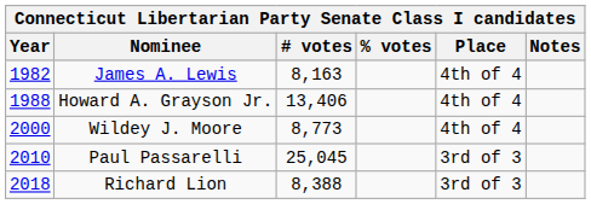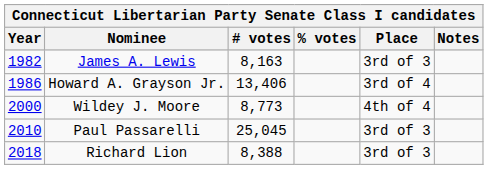 <table class=wikitable style="text-align:center;">
 <tr style="background:lightgrey;">
 <th colspan="9">Connecticut Libertarian Party Senate Class I candidates</th>
 </tr>
 <tr style="background:lightgrey;">
 <th>Year</th>
 <th>Nominee</th>
 <th># votes</th>
 <th>% votes</th>
 <th>Place</th>
 <th>Notes</th>
 </tr>
 <tr>
 <td><a href='#'>1982</a></td>
 <td><a href='#'>James A. Lewis</a></td>
 <td>8,163</td>
 <td></td>
-<td>4th of 4</td>
+<td>3rd of 3</td>
 <td></td>
 </tr>
 <tr>
-<td><a href='#'>1988</a></td>
+<td><a href='#'>1986</a></td>
 <td>Howard A. Grayson Jr.</td>
 <td>13,406</td>
 <td></td>
-<td>4th of 4</td>
+<td>3rd of 4</td>
 <td></td>
 </tr>
 <tr>
 <td><a href='#'>2000</a></td>
 <td>Wildey J. Moore</td>
 <td>8,773</td>
 <td></td>
 <td>4th of 4</td>
 <td></td>
 </tr>
 <tr>
 <td><a href='#'>2010</a></td>
 <td>Paul Passarelli</td>
 <td>25,045</td>
 <td></td>
 <td>3rd of 3</td>
 <td></td>
 </tr>
 <tr>
 <td><a href='#'>2018</a></td>
 <td>Richard Lion</td>
 <td>8,388</td>
 <td></td>
 <td>3rd of 3</td>
 <td></td>
 </tr>
 </table>
